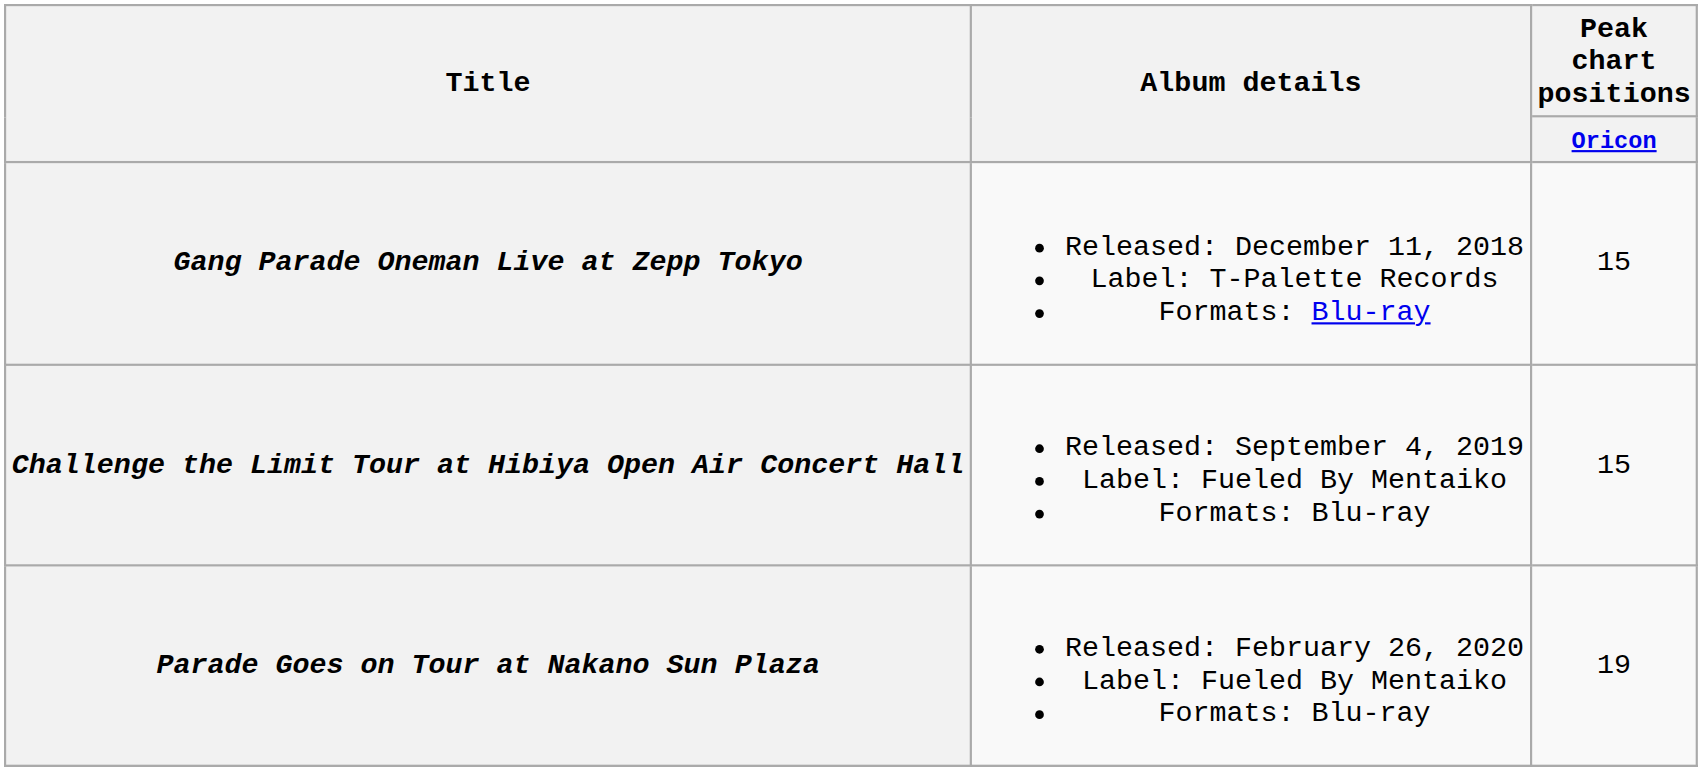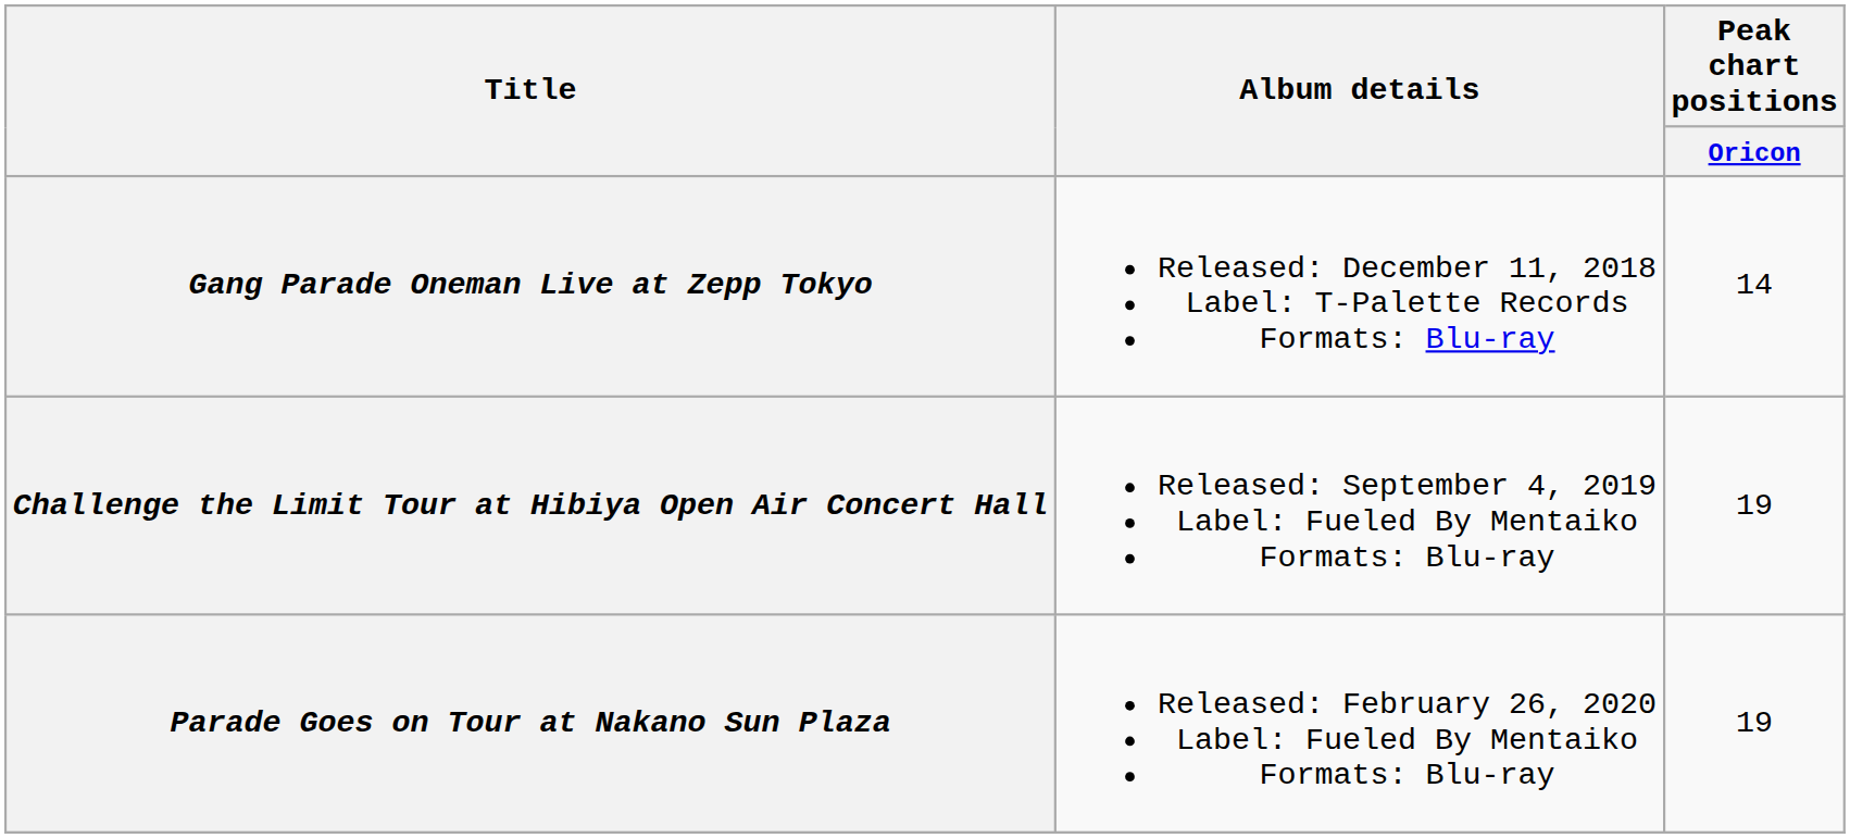 <table class="wikitable plainrowheaders" style="text-align:center;">
 <tr>
 <th scope="col" rowspan="2">Title</th>
 <th scope="col" rowspan="2">Album details</th>
 <th scope="col" colspan="1">Peak chart positions</th>
 </tr>
 <tr>
 <th scope="col" style="width:2.5em;"><small><a href='#'>Oricon</a></small></th>
 </tr>
 <tr>
 <th scope="row"><em>Gang Parade Oneman Live at Zepp Tokyo</em></th>
 <td><br><ul><li>Released: December 11, 2018</li><li>Label: T-Palette Records</li><li>Formats: <a href='#'>Blu-ray</a></li></ul></td>
-<td>15</td>
+<td>14</td>
 </tr>
 <tr>
 <th scope="row"><em>Challenge the Limit Tour at Hibiya Open Air Concert Hall</em></th>
 <td><br><ul><li>Released: September 4, 2019</li><li>Label: Fueled By Mentaiko</li><li>Formats: Blu-ray</li></ul></td>
-<td>15</td>
+<td>19</td>
 </tr>
 <tr>
 <th scope="row"><em>Parade Goes on Tour at Nakano Sun Plaza</em></th>
 <td><br><ul><li>Released: February 26, 2020</li><li>Label: Fueled By Mentaiko</li><li>Formats: Blu-ray</li></ul></td>
 <td>19</td>
 </tr>
 <tr>
 </tr>
 </table>
